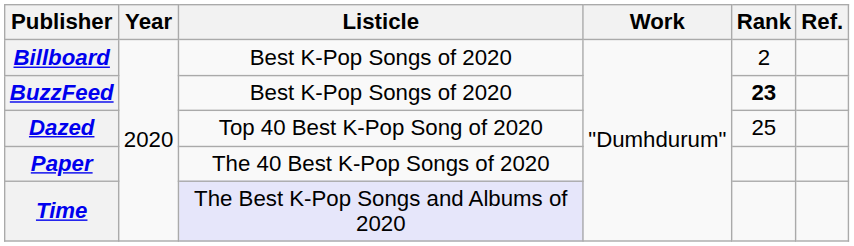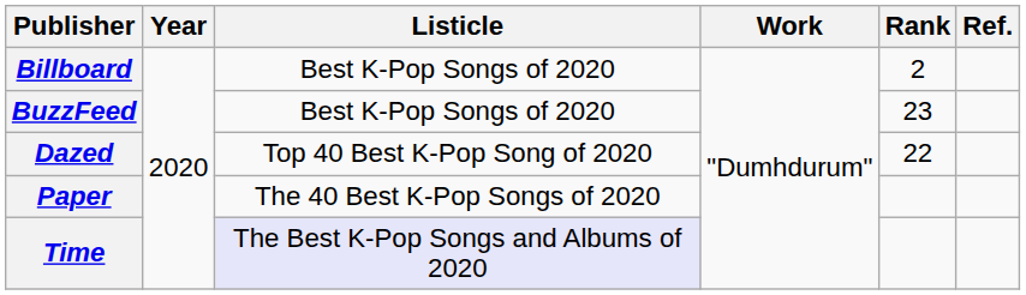 <table class="wikitable plainrowheaders" style="text-align:center">
 <tr>
 <th scope="col">Publisher</th>
 <th scope="col">Year</th>
 <th scope="col">Listicle</th>
 <th scope="col">Work</th>
 <th scope="col">Rank</th>
 <th scope="col" class="unsortable">Ref.</th>
 </tr>
 <tr>
 <th scope="row"><em><a href='#'>Billboard</a></em></th>
 <td rowspan="7">2020</td>
 <td>Best K-Pop Songs of 2020</td>
 <td rowspan="7">"Dumhdurum"</td>
 <td>2</td>
 <td style="text-align:center;"></td>
 </tr>
 <tr>
 <th scope="row"><em><a href='#'>BuzzFeed</a></em></th>
 <td>Best K-Pop Songs of 2020</td>
-<td><strong>23</strong></td>
+<td>23</td>
 <td style="text-align:center;"></td>
 </tr>
 <tr>
 <th scope="row"><em><a href='#'>Dazed</a></em></th>
 <td>Top 40 Best K-Pop Song of 2020</td>
-<td>25</td>
+<td>22</td>
 <td style="text-align:center;"></td>
 </tr>
 <tr>
 <th scope="row"><em><a href='#'>Paper</a></em></th>
 <td>The 40 Best K-Pop Songs of 2020</td>
 <td></td>
 <td style="text-align:center"></td>
 </tr>
 <tr>
 <th scope="row"><em><a href='#'>Time</a></em></th>
 <td style="background: lavender;">The Best K-Pop Songs and Albums of 2020</td>
 <td></td>
 <td style="text-align:center"></td>
 </tr>
 </table>
